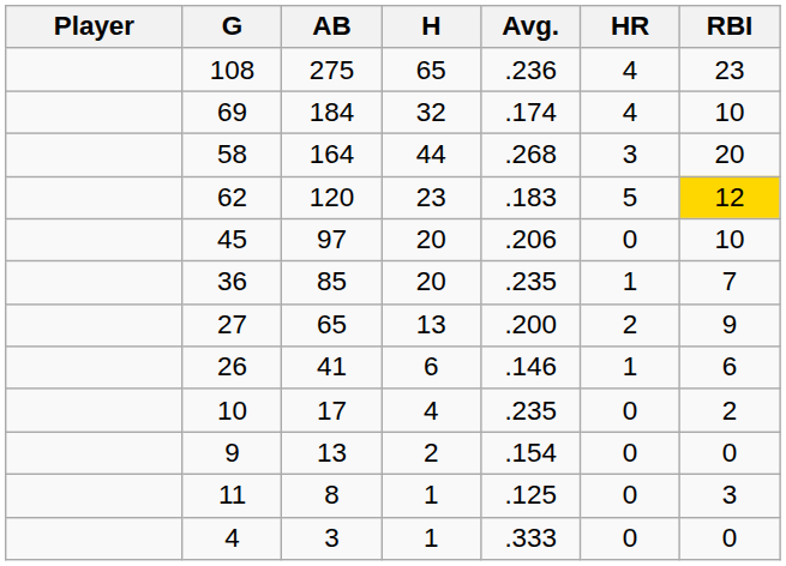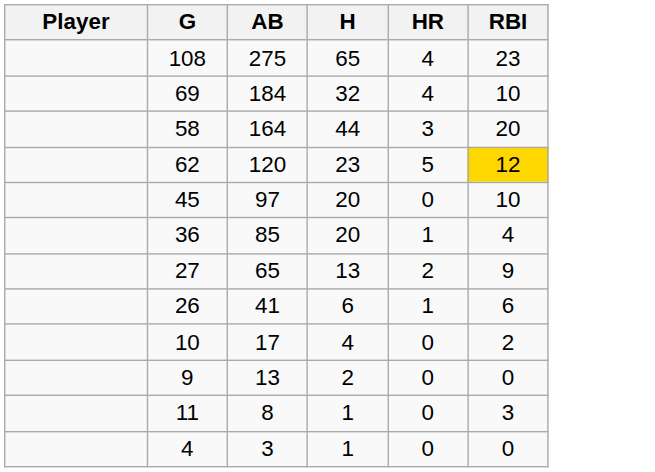 <table class="wikitable sortable">
 <tr>
 <th bgcolor="#DDDDFF" width="16%">Player</th>
 <th bgcolor="#DDDDFF" width="9%">G</th>
 <th bgcolor="#DDDDFF" width="9%">AB</th>
 <th bgcolor="#DDDDFF" width="9%">H</th>
-<th bgcolor="#DDDDFF" width="9%">Avg.</th>
 <th bgcolor="#DDDDFF" width="9%">HR</th>
 <th bgcolor="#DDDDFF" width="9%">RBI</th>
 </tr>
 <tr align="center">
 <td></td>
 <td>108</td>
 <td>275</td>
 <td>65</td>
-<td>.236</td>
 <td>4</td>
 <td>23</td>
 </tr>
 <tr align="center">
 <td></td>
 <td>69</td>
 <td>184</td>
 <td>32</td>
-<td>.174</td>
 <td>4</td>
 <td>10</td>
 </tr>
 <tr align="center">
 <td></td>
 <td>58</td>
 <td>164</td>
 <td>44</td>
-<td>.268</td>
 <td>3</td>
 <td>20</td>
 </tr>
 <tr align=center>
 <td></td>
 <td>62</td>
 <td>120</td>
 <td>23</td>
-<td>.183</td>
 <td>5</td>
 <td style="background: gold;">12</td>
 </tr>
 <tr align="center">
 <td></td>
 <td>45</td>
 <td>97</td>
 <td>20</td>
-<td>.206</td>
 <td>0</td>
 <td>10</td>
 </tr>
 <tr align="center">
 <td></td>
 <td>36</td>
 <td>85</td>
 <td>20</td>
-<td>.235</td>
 <td>1</td>
-<td>7</td>
+<td>4</td>
 </tr>
 <tr align="center">
 <td></td>
 <td>27</td>
 <td>65</td>
 <td>13</td>
-<td>.200</td>
 <td>2</td>
 <td>9</td>
 </tr>
 <tr align="center">
 <td></td>
 <td>26</td>
 <td>41</td>
 <td>6</td>
-<td>.146</td>
 <td>1</td>
 <td>6</td>
 </tr>
 <tr align="center">
 <td></td>
 <td>10</td>
 <td>17</td>
 <td>4</td>
-<td>.235</td>
 <td>0</td>
 <td>2</td>
 </tr>
 <tr align="center">
 <td></td>
 <td>9</td>
 <td>13</td>
 <td>2</td>
-<td>.154</td>
 <td>0</td>
 <td>0</td>
 </tr>
 <tr align="center">
 <td></td>
 <td>11</td>
 <td>8</td>
 <td>1</td>
-<td>.125</td>
 <td>0</td>
 <td>3</td>
 </tr>
 <tr align=center>
 <td></td>
 <td>4</td>
 <td>3</td>
 <td>1</td>
-<td>.333</td>
 <td>0</td>
 <td>0</td>
 </tr>
 </table>
